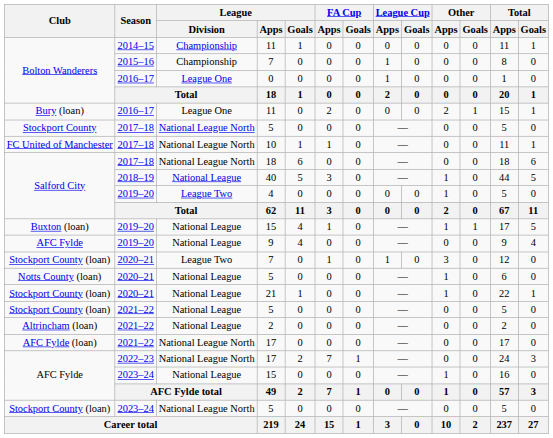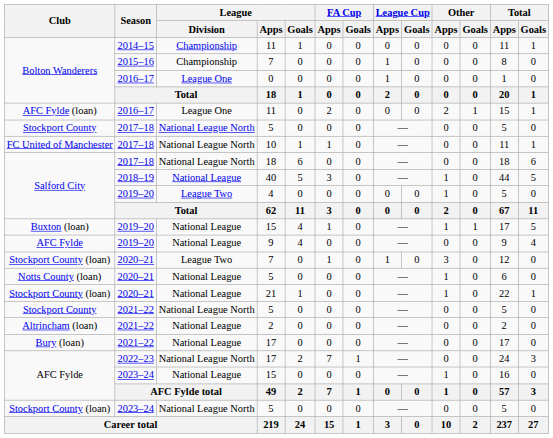 <table class="wikitable" style="text-align:center">
 <tr>
 <th rowspan="2">Club</th>
 <th rowspan="2">Season</th>
 <th colspan="3">League</th>
 <th colspan="2"><a href='#'>FA Cup</a></th>
 <th colspan="2"><a href='#'>League Cup</a></th>
 <th colspan="2">Other</th>
 <th colspan="2">Total</th>
 </tr>
 <tr>
 <th>Division</th>
 <th>Apps</th>
 <th>Goals</th>
 <th>Apps</th>
 <th>Goals</th>
 <th>Apps</th>
 <th>Goals</th>
 <th>Apps</th>
 <th>Goals</th>
 <th>Apps</th>
 <th>Goals</th>
 </tr>
 <tr>
 <td rowspan="4"><a href='#'>Bolton Wanderers</a></td>
 <td><a href='#'>2014–15</a></td>
 <td><a href='#'>Championship</a></td>
 <td>11</td>
 <td>1</td>
 <td>0</td>
 <td>0</td>
 <td>0</td>
 <td>0</td>
 <td>0</td>
 <td>0</td>
 <td>11</td>
 <td>1</td>
 </tr>
 <tr>
 <td><a href='#'>2015–16</a></td>
 <td>Championship</td>
 <td>7</td>
 <td>0</td>
 <td>0</td>
 <td>0</td>
 <td>1</td>
 <td>0</td>
 <td>0</td>
 <td>0</td>
 <td>8</td>
 <td>0</td>
 </tr>
 <tr>
 <td><a href='#'>2016–17</a></td>
 <td><a href='#'>League One</a></td>
 <td>0</td>
 <td>0</td>
 <td>0</td>
 <td>0</td>
 <td>1</td>
 <td>0</td>
 <td>0</td>
 <td>0</td>
 <td>1</td>
 <td>0</td>
 </tr>
 <tr>
 <th colspan="2">Total</th>
 <th>18</th>
 <th>1</th>
 <th>0</th>
 <th>0</th>
 <th>2</th>
 <th>0</th>
 <th>0</th>
 <th>0</th>
 <th>20</th>
 <th>1</th>
 </tr>
 <tr>
-<td><a href='#'>Bury</a> (loan)</td>
+<td><a href='#'>AFC Fylde</a> (loan)</td>
 <td><a href='#'>2016–17</a></td>
 <td>League One</td>
 <td>11</td>
 <td>0</td>
 <td>2</td>
 <td>0</td>
 <td>0</td>
 <td>0</td>
 <td>2</td>
 <td>1</td>
 <td>15</td>
 <td>1</td>
 </tr>
 <tr>
 <td><a href='#'>Stockport County</a></td>
 <td><a href='#'>2017–18</a></td>
 <td><a href='#'>National League North</a></td>
 <td>5</td>
 <td>0</td>
 <td>0</td>
 <td>0</td>
 <td colspan="2">—</td>
 <td>0</td>
 <td>0</td>
 <td>5</td>
 <td>0</td>
 </tr>
 <tr>
 <td><a href='#'>FC United of Manchester</a></td>
 <td><a href='#'>2017–18</a></td>
 <td>National League North</td>
 <td>10</td>
 <td>1</td>
 <td>1</td>
 <td>0</td>
 <td colspan="2">—</td>
 <td>0</td>
 <td>0</td>
 <td>11</td>
 <td>1</td>
 </tr>
 <tr>
 <td rowspan="4"><a href='#'>Salford City</a></td>
 <td><a href='#'>2017–18</a></td>
 <td>National League North</td>
 <td>18</td>
 <td>6</td>
 <td>0</td>
 <td>0</td>
 <td colspan="2">—</td>
 <td>0</td>
 <td>0</td>
 <td>18</td>
 <td>6</td>
 </tr>
 <tr>
 <td><a href='#'>2018–19</a></td>
 <td><a href='#'>National League</a></td>
 <td>40</td>
 <td>5</td>
 <td>3</td>
 <td>0</td>
 <td colspan="2">—</td>
 <td>1</td>
 <td>0</td>
 <td>44</td>
 <td>5</td>
 </tr>
 <tr>
 <td><a href='#'>2019–20</a></td>
 <td><a href='#'>League Two</a></td>
 <td>4</td>
 <td>0</td>
 <td>0</td>
 <td>0</td>
 <td>0</td>
 <td>0</td>
 <td>1</td>
 <td>0</td>
 <td>5</td>
 <td>0</td>
 </tr>
 <tr>
 <th colspan="2">Total</th>
 <th>62</th>
 <th>11</th>
 <th>3</th>
 <th>0</th>
 <th>0</th>
 <th>0</th>
 <th>2</th>
 <th>0</th>
 <th>67</th>
 <th>11</th>
 </tr>
 <tr>
 <td><a href='#'>Buxton</a> (loan)</td>
 <td><a href='#'>2019–20</a></td>
 <td>National League</td>
 <td>15</td>
 <td>4</td>
 <td>1</td>
 <td>0</td>
 <td colspan="2">—</td>
 <td>1</td>
 <td>1</td>
 <td>17</td>
 <td>5</td>
 </tr>
 <tr>
 <td><a href='#'>AFC Fylde</a></td>
 <td><a href='#'>2019–20</a></td>
 <td>National League</td>
 <td>9</td>
 <td>4</td>
 <td>0</td>
 <td>0</td>
 <td colspan="2">—</td>
 <td>0</td>
 <td>0</td>
 <td>9</td>
 <td>4</td>
 </tr>
 <tr>
 <td><a href='#'>Stockport County</a> (loan)</td>
 <td><a href='#'>2020–21</a></td>
 <td>League Two</td>
 <td>7</td>
 <td>0</td>
 <td>1</td>
 <td>0</td>
 <td>1</td>
 <td>0</td>
 <td>3</td>
 <td>0</td>
 <td>12</td>
 <td>0</td>
 </tr>
 <tr>
 <td><a href='#'>Notts County</a> (loan)</td>
 <td><a href='#'>2020–21</a></td>
 <td>National League</td>
 <td>5</td>
 <td>0</td>
 <td>0</td>
 <td>0</td>
 <td colspan="2">—</td>
 <td>1</td>
 <td>0</td>
 <td>6</td>
 <td>0</td>
 </tr>
 <tr>
 <td><a href='#'>Stockport County</a> (loan)</td>
 <td><a href='#'>2020–21</a></td>
 <td>National League</td>
 <td>21</td>
 <td>1</td>
 <td>0</td>
 <td>0</td>
 <td colspan="2">—</td>
 <td>1</td>
 <td>0</td>
 <td>22</td>
 <td>1</td>
 </tr>
 <tr>
-<td><a href='#'>Stockport County</a> (loan)</td>
+<td><a href='#'>Stockport County</a></td>
 <td><a href='#'>2021–22</a></td>
-<td>National League</td>
+<td>National League North</td>
 <td>5</td>
 <td>0</td>
 <td>0</td>
 <td>0</td>
 <td colspan="2">—</td>
 <td>0</td>
 <td>0</td>
 <td>5</td>
 <td>0</td>
 </tr>
 <tr>
 <td><a href='#'>Altrincham</a> (loan)</td>
 <td><a href='#'>2021–22</a></td>
 <td>National League</td>
 <td>2</td>
 <td>0</td>
 <td>0</td>
 <td>0</td>
 <td colspan="2">—</td>
 <td>0</td>
 <td>0</td>
 <td>2</td>
 <td>0</td>
 </tr>
 <tr>
-<td><a href='#'>AFC Fylde</a> (loan)</td>
+<td><a href='#'>Bury</a> (loan)</td>
 <td><a href='#'>2021–22</a></td>
-<td>National League North</td>
+<td>National League</td>
 <td>17</td>
 <td>0</td>
 <td>0</td>
 <td>0</td>
 <td colspan="2">—</td>
 <td>0</td>
 <td>0</td>
 <td>17</td>
 <td>0</td>
 </tr>
 <tr>
 <td rowspan="3">AFC Fylde</td>
 <td><a href='#'>2022–23</a></td>
 <td>National League North</td>
 <td>17</td>
 <td>2</td>
 <td>7</td>
 <td>1</td>
 <td colspan="2">—</td>
 <td>0</td>
 <td>0</td>
 <td>24</td>
 <td>3</td>
 </tr>
 <tr>
 <td><a href='#'>2023–24</a></td>
 <td>National League</td>
 <td>15</td>
 <td>0</td>
 <td>0</td>
 <td>0</td>
 <td colspan="2">—</td>
 <td>1</td>
 <td>0</td>
 <td>16</td>
 <td>0</td>
 </tr>
 <tr>
 <th colspan="2">AFC Fylde total</th>
 <th>49</th>
 <th>2</th>
 <th>7</th>
 <th>1</th>
 <th>0</th>
 <th>0</th>
 <th>1</th>
 <th>0</th>
 <th>57</th>
 <th>3</th>
 </tr>
 <tr>
 <td><a href='#'>Stockport County</a> (loan)</td>
 <td><a href='#'>2023–24</a></td>
 <td>National League North</td>
 <td>5</td>
 <td>0</td>
 <td>0</td>
 <td>0</td>
 <td colspan="2">—</td>
 <td>0</td>
 <td>0</td>
 <td>5</td>
 <td>0</td>
 </tr>
 <tr>
 <th colspan="3">Career total</th>
 <th>219</th>
 <th>24</th>
 <th>15</th>
 <th>1</th>
 <th>3</th>
 <th>0</th>
 <th>10</th>
 <th>2</th>
 <th>237</th>
 <th>27</th>
 </tr>
 </table>
